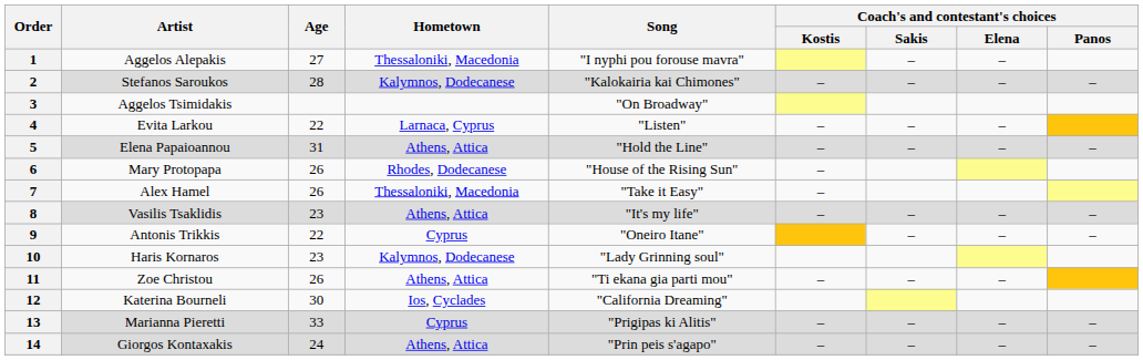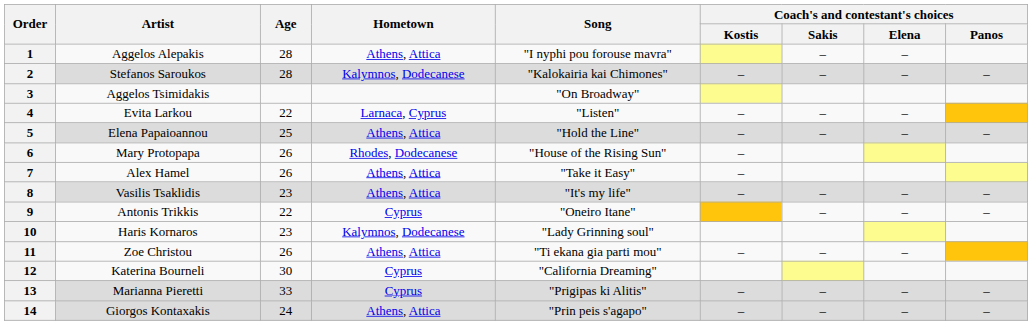 <table class="wikitable" style="text-align:center; line-height:17px; width:100%;">
 <tr>
 <th scope="col" rowspan="2" width="05%">Order</th>
 <th scope="col" rowspan="2" width="20%">Artist</th>
 <th scope="col" rowspan="2" width="05%">Age</th>
 <th scope="col" rowspan="2" width="18%">Hometown</th>
 <th scope="col" rowspan="2" width="20%">Song</th>
 <th scope="col" colspan="4" width="32%">Coach's and contestant's choices</th>
 </tr>
 <tr>
 <th width="08%">Kostis</th>
 <th width="08%">Sakis</th>
 <th width="08%">Elena</th>
 <th width="08%">Panos</th>
 </tr>
 <tr>
 <th>1</th>
 <td>Aggelos Alepakis</td>
-<td>27</td>
-<td><a href='#'>Thessaloniki</a>, <a href='#'>Macedonia</a></td>
+<td>28</td>
+<td><a href='#'>Athens</a>, <a href='#'>Attica</a></td>
 <td>"I nyphi pou forouse mavra"</td>
 <td style="background: #fdfc8f;"></td>
 <td>–</td>
 <td>–</td>
 <td></td>
 </tr>
 <tr style="background: #DCDCDC;" |>
 <th>2</th>
 <td>Stefanos Saroukos</td>
 <td>28</td>
 <td><a href='#'>Kalymnos</a>, <a href='#'>Dodecanese</a></td>
 <td>"Kalokairia kai Chimones"</td>
 <td>–</td>
 <td>–</td>
 <td>–</td>
 <td>–</td>
 </tr>
 <tr>
 <th>3</th>
 <td>Aggelos Tsimidakis</td>
 <td></td>
 <td></td>
 <td>"On Broadway"</td>
 <td style="background: #fdfc8f;"></td>
 <td></td>
 <td></td>
 <td></td>
 </tr>
 <tr>
 <th>4</th>
 <td>Evita Larkou</td>
 <td>22</td>
 <td><a href='#'>Larnaca</a>, <a href='#'>Cyprus</a></td>
 <td>"Listen"</td>
 <td>–</td>
 <td>–</td>
 <td>–</td>
 <td style="background: #FFC50C;"></td>
 </tr>
 <tr style="background: #DCDCDC;" |>
 <th>5</th>
 <td>Elena Papaioannou</td>
-<td>31</td>
+<td>25</td>
 <td><a href='#'>Athens</a>, <a href='#'>Attica</a></td>
 <td>"Hold the Line"</td>
 <td>–</td>
 <td>–</td>
 <td>–</td>
 <td>–</td>
 </tr>
 <tr>
 <th>6</th>
 <td>Mary Protopapa</td>
 <td>26</td>
 <td><a href='#'>Rhodes</a>, <a href='#'>Dodecanese</a></td>
 <td>"House of the Rising Sun"</td>
 <td>–</td>
 <td></td>
 <td style="background: #fdfc8f;"></td>
 <td></td>
 </tr>
 <tr>
 <th>7</th>
 <td>Alex Hamel</td>
 <td>26</td>
-<td><a href='#'>Thessaloniki</a>, <a href='#'>Macedonia</a></td>
+<td><a href='#'>Athens</a>, <a href='#'>Attica</a></td>
 <td>"Take it Easy"</td>
 <td>–</td>
 <td></td>
 <td></td>
 <td style="background: #fdfc8f;"></td>
 </tr>
 <tr style="background: #DCDCDC;" |>
 <th>8</th>
 <td>Vasilis Tsaklidis</td>
 <td>23</td>
 <td><a href='#'>Athens</a>, <a href='#'>Attica</a></td>
 <td>"It's my life"</td>
 <td>–</td>
 <td>–</td>
 <td>–</td>
 <td>–</td>
 </tr>
 <tr>
 <th>9</th>
 <td>Antonis Trikkis</td>
 <td>22</td>
 <td><a href='#'>Cyprus</a></td>
 <td>"Oneiro Itane"</td>
 <td style="background: #FFC50C;"></td>
 <td>–</td>
 <td>–</td>
 <td>–</td>
 </tr>
 <tr>
 <th>10</th>
 <td>Haris Kornaros</td>
 <td>23</td>
 <td><a href='#'>Kalymnos</a>, <a href='#'>Dodecanese</a></td>
 <td>"Lady Grinning soul"</td>
 <td></td>
 <td></td>
 <td style="background: #fdfc8f;"></td>
 <td></td>
 </tr>
 <tr>
 <th>11</th>
 <td>Zoe Christou</td>
 <td>26</td>
 <td><a href='#'>Athens</a>, <a href='#'>Attica</a></td>
 <td>"Ti ekana gia parti mou"</td>
 <td>–</td>
 <td>–</td>
 <td>–</td>
 <td style="background: #FFC50C;"></td>
 </tr>
 <tr>
 <th>12</th>
 <td>Katerina Bourneli</td>
 <td>30</td>
-<td><a href='#'>Ios</a>, <a href='#'>Cyclades</a></td>
+<td><a href='#'>Cyprus</a></td>
 <td>"California Dreaming"</td>
 <td></td>
 <td style="background: #fdfc8f;"></td>
 <td></td>
 <td></td>
 </tr>
 <tr style="background: #DCDCDC;" |>
 <th>13</th>
 <td>Marianna Pieretti</td>
 <td>33</td>
 <td><a href='#'>Cyprus</a></td>
 <td>"Prigipas ki Alitis"</td>
 <td>–</td>
 <td>–</td>
 <td>–</td>
 <td>–</td>
 </tr>
 <tr style="background: #DCDCDC;" |>
 <th>14</th>
 <td>Giorgos Kontaxakis</td>
 <td>24</td>
 <td><a href='#'>Athens</a>, <a href='#'>Attica</a></td>
 <td>"Prin peis s'agapo"</td>
 <td>–</td>
 <td>–</td>
 <td>–</td>
 <td>–</td>
 </tr>
 </table>
